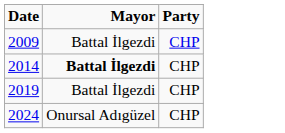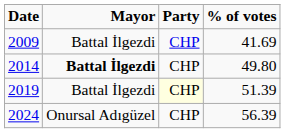 <table class="wikitable">
 <tr>
 <td><strong>Date</strong></td>
 <td align="right"><strong>Mayor</strong></td>
 <td align="right"><strong>Party</strong></td>
+<td align="right"><strong>% of votes</strong></td>
 </tr>
 <tr>
 <td><a href='#'>2009</a></td>
 <td align="right">Battal İlgezdi</td>
 <td align="right"><a href='#'>CHP</a></td>
+<td align="right">41.69 </td>
 </tr>
 <tr>
 <td><a href='#'>2014</a></td>
 <td align="right"><strong>Battal İlgezdi</strong></td>
 <td align="right">CHP</td>
+<td align="right">49.80 </td>
 </tr>
 <tr>
 <td><a href='#'>2019</a></td>
 <td align="right">Battal İlgezdi</td>
-<td align="right">CHP</td>
+<td align="right" style="background: lightyellow;">CHP</td>
+<td align="right">51.39 </td>
 </tr>
 <tr>
 <td><a href='#'>2024</a></td>
 <td align="right">Onursal Adıgüzel</td>
 <td align="right">CHP</td>
+<td align="right">56.39 </td>
 </tr>
 </table>
